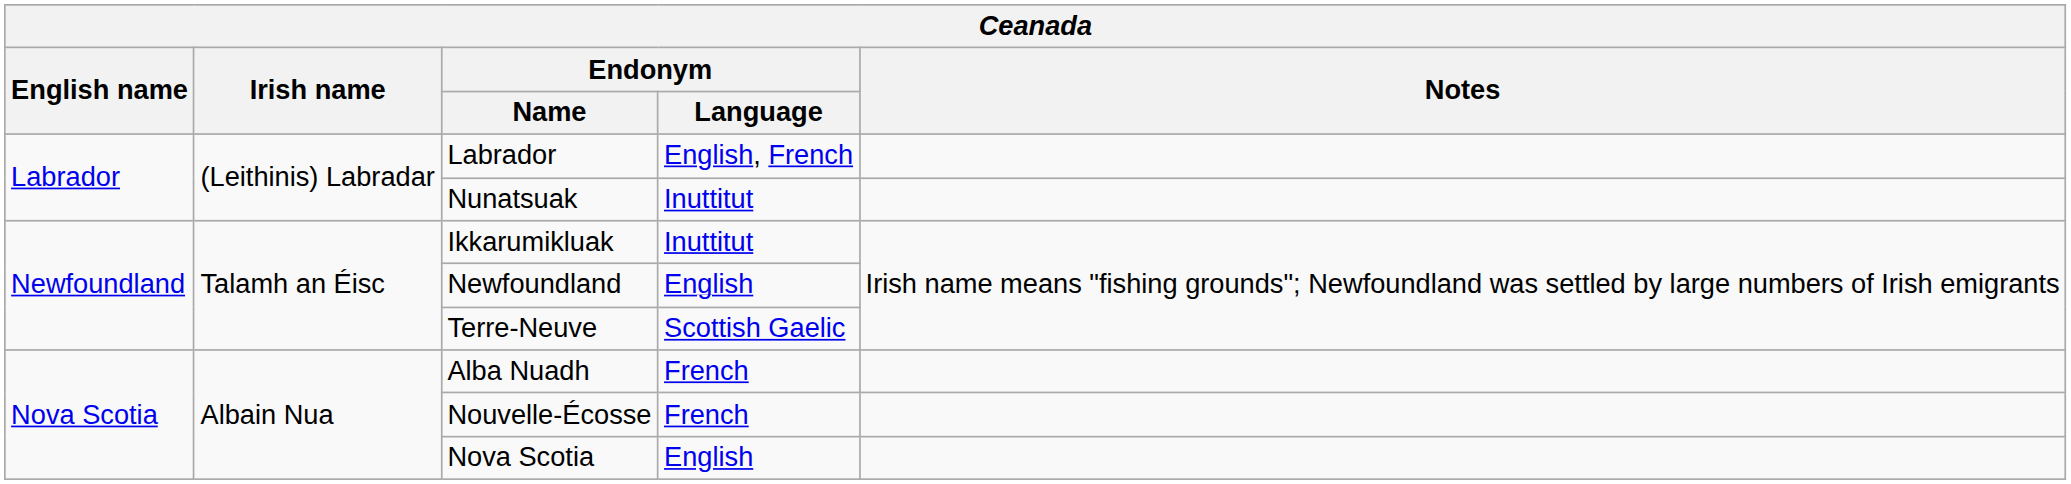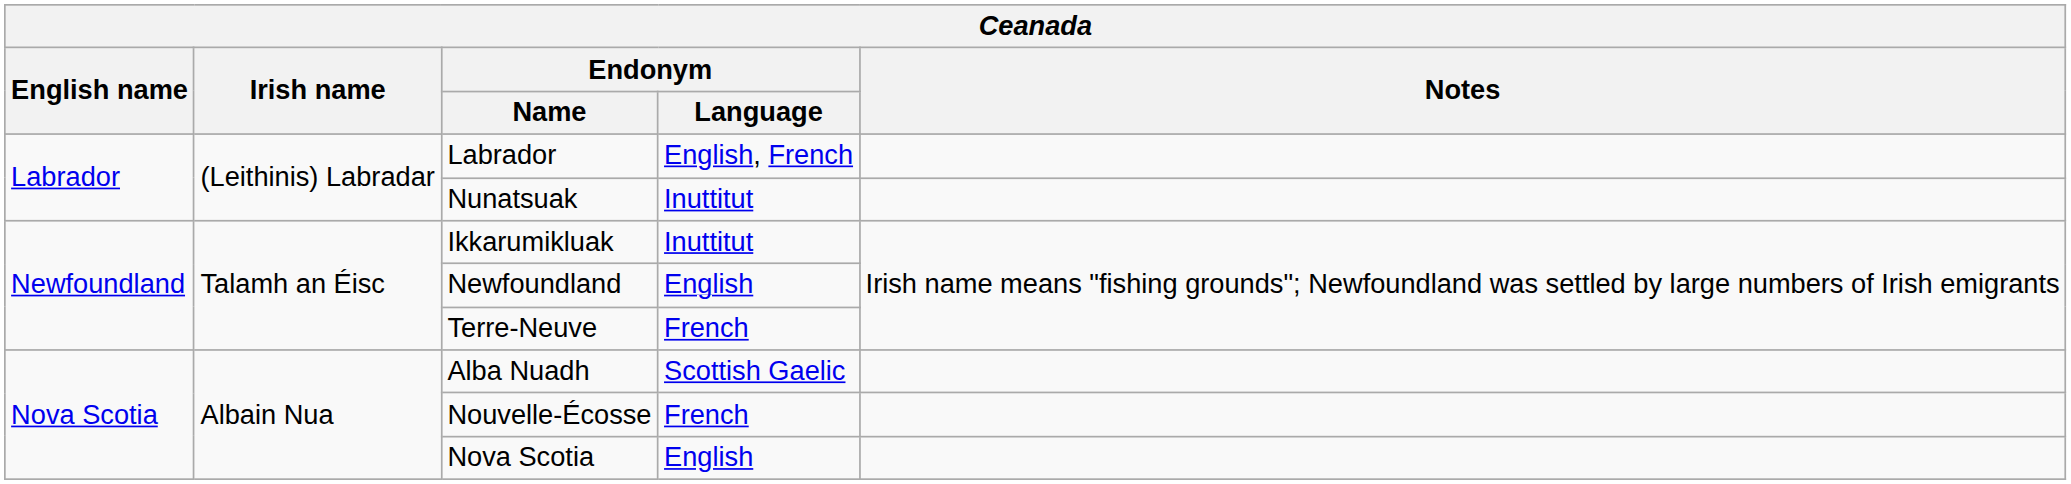 <table class="wikitable sortable">
 <tr>
 <th colspan="5"> <em>Ceanada</em></th>
 </tr>
 <tr>
 <th rowspan="2">English name</th>
 <th rowspan="2">Irish name</th>
 <th colspan="2">Endonym</th>
 <th rowspan="2">Notes</th>
 </tr>
 <tr>
 <th>Name</th>
 <th>Language</th>
 </tr>
 <tr>
 <td rowspan="2"><a href='#'>Labrador</a></td>
 <td rowspan="2">(Leithinis) Labradar</td>
 <td>Labrador</td>
 <td><a href='#'>English</a>, <a href='#'>French</a></td>
 <td></td>
 </tr>
 <tr>
 <td>Nunatsuak</td>
 <td><a href='#'>Inuttitut</a></td>
 <td></td>
 </tr>
 <tr>
 <td rowspan="3"><a href='#'>Newfoundland</a></td>
 <td rowspan="3">Talamh an Éisc</td>
 <td>Ikkarumikluak</td>
 <td><a href='#'>Inuttitut</a></td>
 <td rowspan="3">Irish name means "fishing grounds"; Newfoundland was settled by large numbers of Irish emigrants</td>
 </tr>
 <tr>
 <td>Newfoundland</td>
 <td><a href='#'>English</a></td>
 </tr>
 <tr>
 <td>Terre-Neuve</td>
-<td><a href='#'>Scottish Gaelic</a></td>
+<td><a href='#'>French</a></td>
 </tr>
 <tr>
 <td rowspan="3"><a href='#'>Nova Scotia</a></td>
 <td rowspan="3">Albain Nua</td>
 <td>Alba Nuadh</td>
-<td><a href='#'>French</a></td>
+<td><a href='#'>Scottish Gaelic</a></td>
 <td></td>
 </tr>
 <tr>
 <td>Nouvelle-Écosse</td>
 <td><a href='#'>French</a></td>
 <td></td>
 </tr>
 <tr>
 <td>Nova Scotia</td>
 <td><a href='#'>English</a></td>
 <td></td>
 </tr>
 </table>
